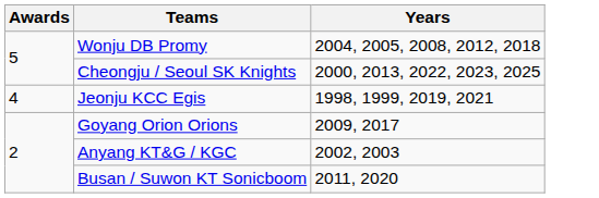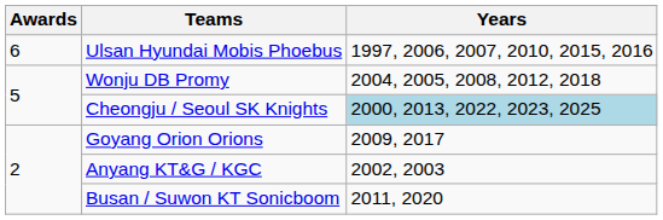 <table class="wikitable">
 <tr>
 <th>Awards</th>
 <th>Teams</th>
 <th>Years</th>
+</tr>
+<tr>
+<td>6</td>
+<td><a href='#'>Ulsan Hyundai Mobis Phoebus</a></td>
+<td>1997, 2006, 2007, 2010, 2015, 2016</td>
 </tr>
 <tr>
 <td rowspan=2>5</td>
 <td><a href='#'>Wonju DB Promy</a></td>
 <td>2004, 2005, 2008, 2012, 2018</td>
 </tr>
 <tr>
 <td><a href='#'>Cheongju / Seoul SK Knights</a></td>
-<td>2000, 2013, 2022, 2023, 2025</td>
-</tr>
-<tr>
-<td>4</td>
-<td><a href='#'>Jeonju KCC Egis</a></td>
-<td>1998, 1999, 2019, 2021</td>
+<td style="background: lightblue;">2000, 2013, 2022, 2023, 2025</td>
 </tr>
 <tr>
 <td rowspan="3">2</td>
 <td><a href='#'>Goyang Orion Orions</a></td>
 <td>2009, 2017</td>
 </tr>
 <tr>
 <td><a href='#'>Anyang KT&G / KGC</a></td>
 <td>2002, 2003</td>
 </tr>
 <tr>
 <td><a href='#'>Busan / Suwon KT Sonicboom</a></td>
 <td>2011, 2020</td>
 </tr>
 </table>
